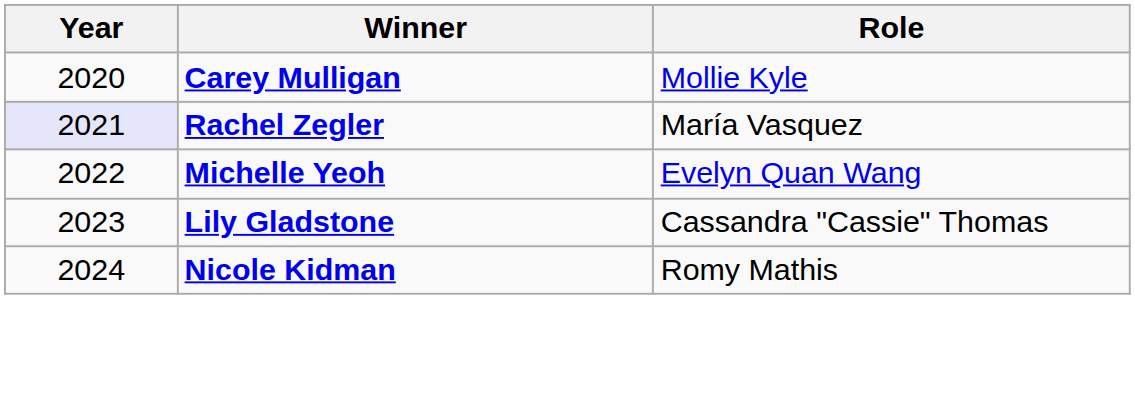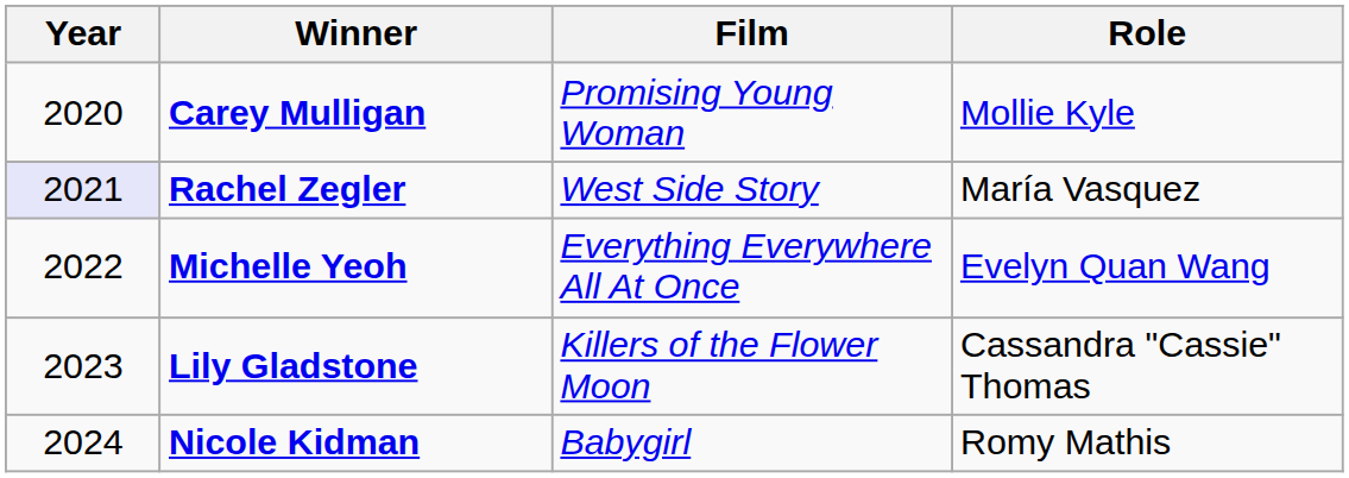 <table class="wikitable" width="95%" cellpadding="5">
 <tr>
 <th width="100"><strong>Year</strong></th>
 <th width="300"><strong>Winner</strong></th>
+<th width="300"><strong>Film</strong></th>
 <th width="300"><strong>Role</strong></th>
 </tr>
 <tr>
 <td style="text-align:center;">2020</td>
 <td><strong><a href='#'>Carey Mulligan</a></strong></td>
+<td><em><a href='#'>Promising Young Woman</a></em></td>
 <td><a href='#'>Mollie Kyle</a></td>
 </tr>
 <tr>
 <td style="background: lavender; text-align:center;">2021</td>
 <td><strong><a href='#'>Rachel Zegler</a></strong></td>
+<td><em><a href='#'>West Side Story</a></em></td>
 <td>María Vasquez</td>
 </tr>
 <tr>
 <td style="text-align:center;">2022</td>
 <td><strong><a href='#'>Michelle Yeoh</a></strong></td>
+<td><em><a href='#'>Everything Everywhere All At Once</a></em></td>
 <td><a href='#'>Evelyn Quan Wang</a></td>
 </tr>
 <tr>
 <td style="text-align:center;">2023</td>
 <td><strong><a href='#'>Lily Gladstone</a></strong></td>
+<td><em><a href='#'>Killers of the Flower Moon</a></em></td>
 <td>Cassandra "Cassie" Thomas</td>
 </tr>
 <tr>
 <td style="text-align:center;">2024</td>
 <td><strong><a href='#'>Nicole Kidman</a></strong></td>
+<td><em><a href='#'>Babygirl</a></em></td>
 <td>Romy Mathis</td>
 </tr>
 </table>
